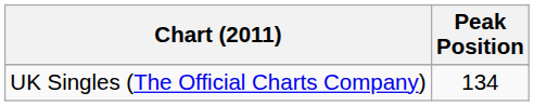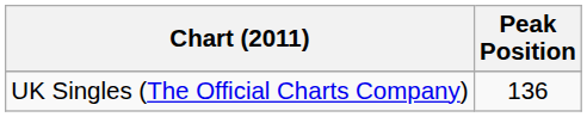 <table class="wikitable sortable">
 <tr>
 <th>Chart (2011)</th>
 <th>Peak<br>Position</th>
 </tr>
 <tr>
 </tr>
 <tr>
 </tr>
 <tr>
 <td align="left">UK Singles (<a href='#'>The Official Charts Company</a>)</td>
-<td style="text-align:center;">134</td>
+<td style="text-align:center;">136</td>
 </tr>
 </table>
